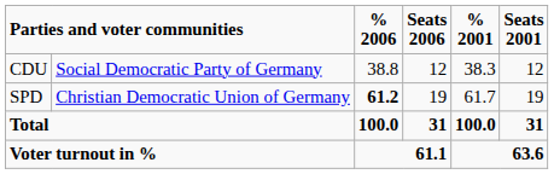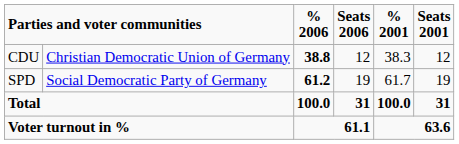 <table class="wikitable">
 <tr --  class="hintergrundfarbe5">
 <td colspan="2"><strong>Parties and voter communities</strong></td>
 <td align="center"><strong>%<br>2006</strong></td>
 <td align="center"><strong>Seats<br>2006</strong></td>
 <td align="center"><strong>%<br>2001</strong></td>
 <td align="center"><strong>Seats<br>2001</strong></td>
 </tr>
 <tr --->
 <td>CDU</td>
-<td><a href='#'>Social Democratic Party of Germany</a></td>
-<td align="right">38.8</td>
+<td><a href='#'>Christian Democratic Union of Germany</a></td>
+<td align="right"><strong>38.8</strong></td>
 <td align="right">12</td>
 <td align="right">38.3</td>
 <td align="right">12</td>
 </tr>
 <tr --->
 <td>SPD</td>
-<td><a href='#'>Christian Democratic Union of Germany</a></td>
+<td><a href='#'>Social Democratic Party of Germany</a></td>
 <td align="right"><strong>61.2</strong></td>
 <td align="right">19</td>
 <td align="right">61.7</td>
 <td align="right">19</td>
 </tr>
 <tr -- class="hintergrundfarbe5">
 <td colspan="2"><strong>Total</strong></td>
 <td align="right"><strong>100.0</strong></td>
 <td align="right"><strong>31</strong></td>
 <td align="right"><strong>100.0</strong></td>
 <td align="right"><strong>31</strong></td>
 </tr>
 <tr -- class="hintergrundfarbe5">
 <td colspan="2"><strong>Voter turnout in %</strong></td>
 <td colspan="2" align="right"><strong>61.1</strong></td>
 <td colspan="2" align="right"><strong>63.6</strong></td>
 </tr>
 </table>
